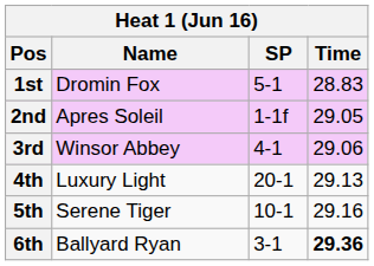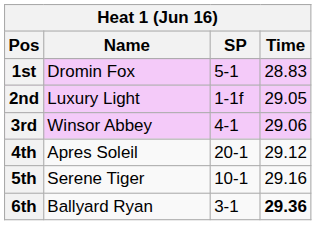 <table class="wikitable">
 <tr>
 <th colspan="6">Heat 1 (Jun 16)</th>
 </tr>
 <tr>
 <th width=20>Pos</th>
 <th width=150>Name</th>
 <th width=40>SP</th>
 <th width=40>Time</th>
 </tr>
 <tr style="background: #f4caf9;">
 <th>1st</th>
 <td>Dromin Fox</td>
 <td>5-1</td>
 <td>28.83</td>
 </tr>
 <tr style="background: #f4caf9;">
 <th>2nd</th>
-<td>Apres Soleil</td>
+<td>Luxury Light</td>
 <td>1-1f</td>
 <td>29.05</td>
 </tr>
 <tr style="background: #f4caf9;">
 <th>3rd</th>
 <td>Winsor Abbey</td>
 <td>4-1</td>
 <td>29.06</td>
 </tr>
 <tr>
 <th>4th</th>
-<td>Luxury Light</td>
+<td>Apres Soleil</td>
 <td>20-1</td>
-<td>29.13</td>
+<td>29.12</td>
 </tr>
 <tr>
 <th>5th</th>
 <td>Serene Tiger</td>
 <td>10-1</td>
 <td>29.16</td>
 </tr>
 <tr>
 <th>6th</th>
 <td>Ballyard Ryan</td>
 <td>3-1</td>
 <td><strong>29.36</strong></td>
 </tr>
 </table>
